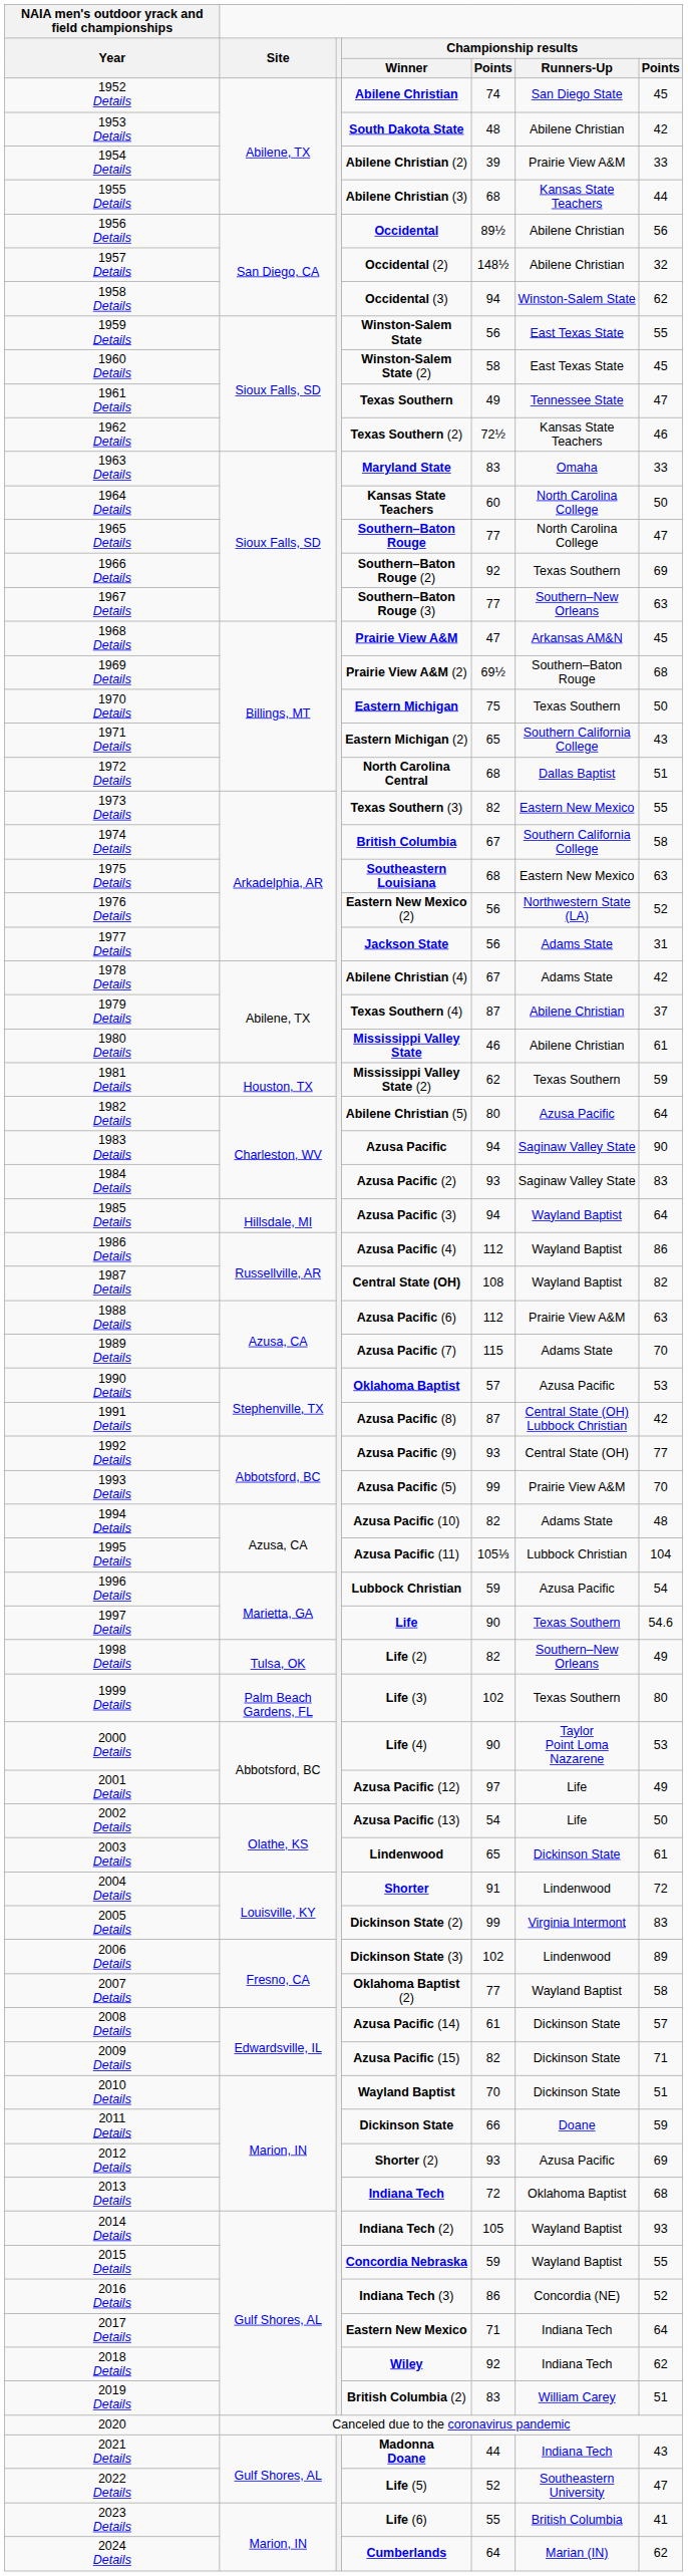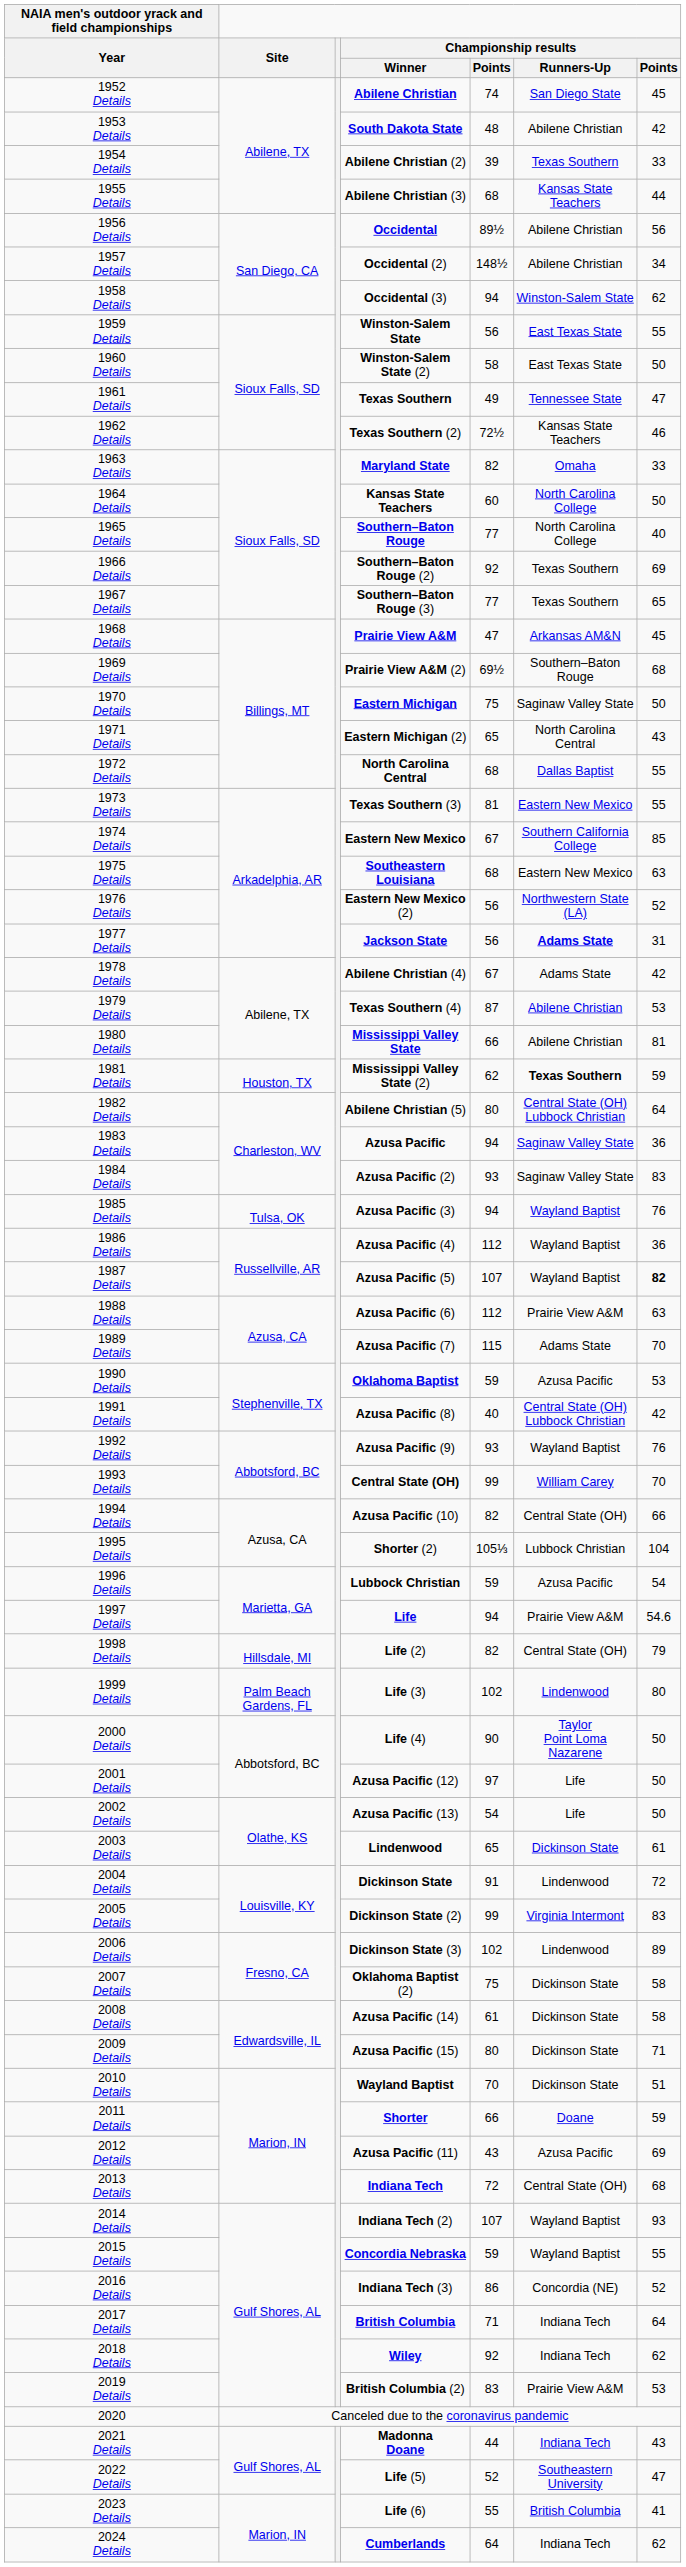 <table class="wikitable" style="text-align:center">
 <tr>
 <th style=>NAIA men's outdoor yrack and field championships</th>
 </tr>
 <tr>
 <th rowspan="2">Year</th>
 <th rowspan="2">Site</th>
 <th rowspan="2"></th>
 <th colspan=4>Championship results</th>
 </tr>
 <tr>
 <th>Winner</th>
 <th>Points</th>
 <th>Runners-Up</th>
 <th>Points</th>
 </tr>
 <tr>
 <td>1952 <br> <em><a href='#'>Details</a></em></td>
 <td rowspan="4"><br><a href='#'>Abilene, TX</a></td>
 <th rowspan=68></th>
 <td><strong><a href='#'>Abilene Christian</a></strong></td>
 <td>74</td>
 <td><a href='#'>San Diego State</a></td>
 <td>45</td>
 </tr>
 <tr>
 <td>1953 <br> <em><a href='#'>Details</a></em></td>
 <td><strong><a href='#'>South Dakota State</a></strong></td>
 <td>48</td>
 <td>Abilene Christian</td>
 <td>42</td>
 </tr>
 <tr>
 <td>1954 <br> <em><a href='#'>Details</a></em></td>
 <td><strong>Abilene Christian</strong> (2)</td>
 <td>39</td>
-<td>Prairie View A&M</td>
+<td><a href='#'>Texas Southern</a></td>
 <td>33</td>
 </tr>
 <tr>
 <td>1955 <br> <em><a href='#'>Details</a></em></td>
 <td><strong>Abilene Christian</strong> (3)</td>
 <td>68</td>
 <td><a href='#'>Kansas State Teachers</a></td>
 <td>44</td>
 </tr>
 <tr>
 <td>1956 <br> <em><a href='#'>Details</a></em></td>
 <td rowspan="3"><br><a href='#'>San Diego, CA</a></td>
 <td><strong><a href='#'>Occidental</a></strong></td>
 <td>89½</td>
 <td>Abilene Christian</td>
 <td>56</td>
 </tr>
 <tr>
 <td>1957 <br> <em><a href='#'>Details</a></em></td>
 <td><strong>Occidental</strong> (2)</td>
 <td>148½</td>
 <td>Abilene Christian</td>
-<td>32</td>
+<td>34</td>
 </tr>
 <tr>
 <td>1958 <br> <em><a href='#'>Details</a></em></td>
 <td><strong>Occidental</strong> (3)</td>
 <td>94</td>
 <td><a href='#'>Winston-Salem State</a></td>
 <td>62</td>
 </tr>
 <tr>
 <td>1959 <br> <em><a href='#'>Details</a></em></td>
 <td rowspan="4"><br><a href='#'>Sioux Falls, SD</a></td>
 <td><strong>Winston-Salem State</strong></td>
 <td>56</td>
 <td><a href='#'>East Texas State</a></td>
 <td>55</td>
 </tr>
 <tr>
 <td>1960 <br> <em><a href='#'>Details</a></em></td>
 <td><strong>Winston-Salem State</strong> (2)</td>
 <td>58</td>
 <td>East Texas State</td>
-<td>45</td>
+<td>50</td>
 </tr>
 <tr>
 <td>1961 <br> <em><a href='#'>Details</a></em></td>
 <td><strong>Texas Southern</strong></td>
 <td>49</td>
 <td><a href='#'>Tennessee State</a></td>
 <td>47</td>
 </tr>
 <tr>
 <td>1962 <br> <em><a href='#'>Details</a></em></td>
 <td><strong>Texas Southern</strong> (2)</td>
 <td>72½</td>
 <td>Kansas State Teachers</td>
 <td>46</td>
 </tr>
 <tr>
 <td>1963 <br> <em><a href='#'>Details</a></em></td>
 <td rowspan="5"><br><a href='#'>Sioux Falls, SD</a></td>
 <td><strong><a href='#'>Maryland State</a></strong></td>
-<td>83</td>
+<td>82</td>
 <td><a href='#'>Omaha</a></td>
 <td>33</td>
 </tr>
 <tr>
 <td>1964 <br> <em><a href='#'>Details</a></em></td>
 <td><strong>Kansas State Teachers</strong></td>
 <td>60</td>
 <td><a href='#'>North Carolina College</a></td>
 <td>50</td>
 </tr>
 <tr>
 <td>1965 <br> <em><a href='#'>Details</a></em></td>
 <td><strong><a href='#'>Southern–Baton Rouge</a></strong></td>
 <td>77</td>
 <td>North Carolina College</td>
-<td>47</td>
+<td>40</td>
 </tr>
 <tr>
 <td>1966 <br> <em><a href='#'>Details</a></em></td>
 <td><strong>Southern–Baton Rouge</strong> (2)</td>
 <td>92</td>
 <td>Texas Southern</td>
 <td>69</td>
 </tr>
 <tr>
 <td>1967 <br> <em><a href='#'>Details</a></em></td>
 <td><strong>Southern–Baton Rouge</strong> (3)</td>
 <td>77</td>
-<td><a href='#'>Southern–New Orleans</a></td>
-<td>63</td>
+<td>Texas Southern</td>
+<td>65</td>
 </tr>
 <tr>
 <td>1968 <br> <em><a href='#'>Details</a></em></td>
 <td rowspan="5"><br><a href='#'>Billings, MT</a></td>
 <td><strong><a href='#'>Prairie View A&M</a></strong></td>
 <td>47</td>
 <td><a href='#'>Arkansas AM&N</a></td>
 <td>45</td>
 </tr>
 <tr>
 <td>1969 <br> <em><a href='#'>Details</a></em></td>
 <td><strong>Prairie View A&M</strong> (2)</td>
 <td>69½</td>
 <td>Southern–Baton Rouge</td>
 <td>68</td>
 </tr>
 <tr>
 <td>1970 <br> <em><a href='#'>Details</a></em></td>
 <td><strong><a href='#'>Eastern Michigan</a></strong></td>
 <td>75</td>
-<td>Texas Southern</td>
+<td>Saginaw Valley State</td>
 <td>50</td>
 </tr>
 <tr>
 <td>1971 <br> <em><a href='#'>Details</a></em></td>
 <td><strong>Eastern Michigan</strong> (2)</td>
 <td>65</td>
-<td><a href='#'>Southern California College</a></td>
+<td>North Carolina Central</td>
 <td>43</td>
 </tr>
 <tr>
 <td>1972 <br> <em><a href='#'>Details</a></em></td>
 <td><strong>North Carolina Central</strong></td>
 <td>68</td>
 <td><a href='#'>Dallas Baptist</a></td>
-<td>51</td>
+<td>55</td>
 </tr>
 <tr>
 <td>1973 <br> <em><a href='#'>Details</a></em></td>
 <td rowspan="5"><br><a href='#'>Arkadelphia, AR</a></td>
 <td><strong>Texas Southern</strong> (3)</td>
-<td>82</td>
+<td>81</td>
 <td><a href='#'>Eastern New Mexico</a></td>
 <td>55</td>
 </tr>
 <tr>
 <td>1974 <br> <em><a href='#'>Details</a></em></td>
-<td><strong><a href='#'>British Columbia</a></strong></td>
+<td><strong>Eastern New Mexico</strong></td>
 <td>67</td>
 <td><a href='#'>Southern California College</a></td>
-<td>58</td>
+<td>85</td>
 </tr>
 <tr>
 <td>1975 <br> <em><a href='#'>Details</a></em></td>
 <td><strong><a href='#'>Southeastern Louisiana</a></strong></td>
 <td>68</td>
 <td>Eastern New Mexico</td>
 <td>63</td>
 </tr>
 <tr>
 <td>1976 <br> <em><a href='#'>Details</a></em></td>
 <td><strong>Eastern New Mexico</strong> (2)</td>
 <td>56</td>
 <td><a href='#'>Northwestern State (LA)</a></td>
 <td>52</td>
 </tr>
 <tr>
 <td>1977 <br> <em><a href='#'>Details</a></em></td>
 <td><strong><a href='#'>Jackson State</a></strong></td>
 <td>56</td>
-<td><a href='#'>Adams State</a></td>
+<td><strong><a href='#'>Adams State</a></strong></td>
 <td>31</td>
 </tr>
 <tr>
 <td>1978 <br> <em><a href='#'>Details</a></em></td>
 <td rowspan="3"><br>Abilene, TX</td>
 <td><strong>Abilene Christian</strong> (4)</td>
 <td>67</td>
 <td>Adams State</td>
 <td>42</td>
 </tr>
 <tr>
 <td>1979 <br> <em><a href='#'>Details</a></em></td>
 <td><strong>Texas Southern</strong> (4)</td>
 <td>87</td>
 <td><a href='#'>Abilene Christian</a></td>
-<td>37</td>
+<td>53</td>
 </tr>
 <tr>
 <td>1980 <br> <em><a href='#'>Details</a></em></td>
 <td><strong><a href='#'>Mississippi Valley State</a></strong></td>
-<td>46</td>
+<td>66</td>
 <td>Abilene Christian</td>
-<td>61</td>
+<td>81</td>
 </tr>
 <tr>
 <td>1981 <br> <em><a href='#'>Details</a></em></td>
 <td><br><a href='#'>Houston, TX</a></td>
 <td><strong>Mississippi Valley State</strong> (2)</td>
 <td>62</td>
-<td>Texas Southern</td>
+<td><strong>Texas Southern</strong></td>
 <td>59</td>
 </tr>
 <tr>
 <td>1982 <br> <em><a href='#'>Details</a></em></td>
 <td rowspan="3"><br><a href='#'>Charleston, WV</a></td>
 <td><strong>Abilene Christian</strong> (5)</td>
 <td>80</td>
-<td><a href='#'>Azusa Pacific</a></td>
+<td><a href='#'>Central State (OH)</a><br><a href='#'>Lubbock Christian</a></td>
 <td>64</td>
 </tr>
 <tr>
 <td>1983 <br> <em><a href='#'>Details</a></em></td>
 <td><strong>Azusa Pacific</strong></td>
 <td>94</td>
 <td><a href='#'>Saginaw Valley State</a></td>
-<td>90</td>
+<td>36</td>
 </tr>
 <tr>
 <td>1984 <br> <em><a href='#'>Details</a></em></td>
 <td><strong>Azusa Pacific</strong> (2)</td>
 <td>93</td>
 <td>Saginaw Valley State</td>
 <td>83</td>
 </tr>
 <tr>
 <td>1985 <br> <em><a href='#'>Details</a></em></td>
-<td><br><a href='#'>Hillsdale, MI</a></td>
+<td><br><a href='#'>Tulsa, OK</a></td>
 <td><strong>Azusa Pacific</strong> (3)</td>
 <td>94</td>
 <td><a href='#'>Wayland Baptist</a></td>
-<td>64</td>
+<td>76</td>
 </tr>
 <tr>
 <td>1986 <br> <em><a href='#'>Details</a></em></td>
 <td rowspan="2"><br><a href='#'>Russellville, AR</a></td>
 <td><strong>Azusa Pacific</strong> (4)</td>
 <td>112</td>
 <td>Wayland Baptist</td>
-<td>86</td>
+<td>36</td>
 </tr>
 <tr>
 <td>1987 <br> <em><a href='#'>Details</a></em></td>
-<td><strong>Central State (OH)</strong></td>
-<td>108</td>
+<td><strong>Azusa Pacific</strong> (5)</td>
+<td>107</td>
 <td>Wayland Baptist</td>
-<td>82</td>
+<td><strong>82</strong></td>
 </tr>
 <tr>
 <td>1988 <br> <em><a href='#'>Details</a></em></td>
 <td rowspan="2"><br><a href='#'>Azusa, CA</a></td>
 <td><strong>Azusa Pacific</strong> (6)</td>
 <td>112</td>
 <td>Prairie View A&M</td>
 <td>63</td>
 </tr>
 <tr>
 <td>1989 <br> <em><a href='#'>Details</a></em></td>
 <td><strong>Azusa Pacific</strong> (7)</td>
 <td>115</td>
 <td>Adams State</td>
 <td>70</td>
 </tr>
 <tr>
 <td>1990 <br> <em><a href='#'>Details</a></em></td>
 <td rowspan="2"><br><a href='#'>Stephenville, TX</a></td>
 <td><strong><a href='#'>Oklahoma Baptist</a></strong></td>
-<td>57</td>
+<td>59</td>
 <td>Azusa Pacific</td>
 <td>53</td>
 </tr>
 <tr>
 <td>1991 <br> <em><a href='#'>Details</a></em></td>
 <td><strong>Azusa Pacific</strong> (8)</td>
-<td>87</td>
+<td>40</td>
 <td><a href='#'>Central State (OH)</a><br><a href='#'>Lubbock Christian</a></td>
 <td>42</td>
 </tr>
 <tr>
 <td>1992 <br> <em><a href='#'>Details</a></em></td>
 <td rowspan="2"><br><a href='#'>Abbotsford, BC</a></td>
 <td><strong>Azusa Pacific</strong> (9)</td>
 <td>93</td>
-<td>Central State (OH)</td>
-<td>77</td>
+<td>Wayland Baptist</td>
+<td>76</td>
 </tr>
 <tr>
 <td>1993 <br> <em><a href='#'>Details</a></em></td>
-<td><strong>Azusa Pacific</strong> (5)</td>
+<td><strong>Central State (OH)</strong></td>
 <td>99</td>
-<td>Prairie View A&M</td>
+<td><a href='#'>William Carey</a></td>
 <td>70</td>
 </tr>
 <tr>
 <td>1994 <br> <em><a href='#'>Details</a></em></td>
 <td rowspan="2"><br>Azusa, CA</td>
 <td><strong>Azusa Pacific</strong> (10)</td>
 <td>82</td>
-<td>Adams State</td>
-<td>48</td>
+<td>Central State (OH)</td>
+<td>66</td>
 </tr>
 <tr>
 <td>1995 <br> <em><a href='#'>Details</a></em></td>
-<td><strong>Azusa Pacific</strong> (11)</td>
+<td><strong>Shorter</strong> (2)</td>
 <td>105⅓</td>
 <td>Lubbock Christian</td>
 <td>104</td>
 </tr>
 <tr>
 <td>1996 <br> <em><a href='#'>Details</a></em></td>
 <td rowspan="2"><br><a href='#'>Marietta, GA</a></td>
 <td><strong>Lubbock Christian</strong></td>
 <td>59</td>
 <td>Azusa Pacific</td>
 <td>54</td>
 </tr>
 <tr>
 <td>1997 <br> <em><a href='#'>Details</a></em></td>
 <td><strong><a href='#'>Life</a></strong></td>
-<td>90</td>
-<td><a href='#'>Texas Southern</a></td>
+<td>94</td>
+<td>Prairie View A&M</td>
 <td>54.6</td>
 </tr>
 <tr>
 <td>1998 <br> <em><a href='#'>Details</a></em></td>
-<td><br><a href='#'>Tulsa, OK</a></td>
+<td><br><a href='#'>Hillsdale, MI</a></td>
 <td><strong>Life</strong> (2)</td>
 <td>82</td>
-<td><a href='#'>Southern–New Orleans</a></td>
-<td>49</td>
+<td>Central State (OH)</td>
+<td>79</td>
 </tr>
 <tr>
 <td>1999 <br> <em><a href='#'>Details</a></em></td>
 <td><br><a href='#'>Palm Beach Gardens, FL</a></td>
 <td><strong>Life</strong> (3)</td>
 <td>102</td>
-<td>Texas Southern</td>
+<td><a href='#'>Lindenwood</a></td>
 <td>80</td>
 </tr>
 <tr>
 <td>2000 <br> <em><a href='#'>Details</a></em></td>
 <td rowspan="2"><br>Abbotsford, BC</td>
 <td><strong>Life</strong> (4)</td>
 <td>90</td>
 <td><a href='#'>Taylor</a><br><a href='#'>Point Loma Nazarene</a></td>
-<td>53</td>
+<td>50</td>
 </tr>
 <tr>
 <td>2001 <br> <em><a href='#'>Details</a></em></td>
 <td><strong>Azusa Pacific</strong> (12)</td>
 <td>97</td>
 <td>Life</td>
-<td>49</td>
+<td>50</td>
 </tr>
 <tr>
 <td>2002 <br> <em><a href='#'>Details</a></em></td>
 <td rowspan="2"><br><a href='#'>Olathe, KS</a></td>
 <td><strong>Azusa Pacific</strong> (13)</td>
 <td>54</td>
 <td>Life</td>
 <td>50</td>
 </tr>
 <tr>
 <td>2003 <br> <em><a href='#'>Details</a></em></td>
 <td><strong>Lindenwood</strong></td>
 <td>65</td>
 <td><a href='#'>Dickinson State</a></td>
 <td>61</td>
 </tr>
 <tr>
 <td>2004 <br> <em><a href='#'>Details</a></em></td>
 <td rowspan="2"><br><a href='#'>Louisville, KY</a></td>
-<td><strong><a href='#'>Shorter</a></strong></td>
+<td><strong>Dickinson State</strong></td>
 <td>91</td>
 <td>Lindenwood</td>
 <td>72</td>
 </tr>
 <tr>
 <td>2005 <br> <em><a href='#'>Details</a></em></td>
 <td><strong>Dickinson State</strong> (2)</td>
 <td>99</td>
 <td><a href='#'>Virginia Intermont</a></td>
 <td>83</td>
 </tr>
 <tr>
 <td>2006 <br> <em><a href='#'>Details</a></em></td>
 <td rowspan="2"><br><a href='#'>Fresno, CA</a></td>
 <td><strong>Dickinson State</strong> (3)</td>
 <td>102</td>
 <td>Lindenwood</td>
 <td>89</td>
 </tr>
 <tr>
 <td>2007 <br> <em><a href='#'>Details</a></em></td>
 <td><strong>Oklahoma Baptist</strong> (2)</td>
-<td>77</td>
-<td>Wayland Baptist</td>
+<td>75</td>
+<td>Dickinson State</td>
 <td>58</td>
 </tr>
 <tr>
 <td>2008 <br> <em><a href='#'>Details</a></em></td>
 <td rowspan="2"><br><a href='#'>Edwardsville, IL</a></td>
 <td><strong>Azusa Pacific</strong> (14)</td>
 <td>61</td>
 <td>Dickinson State</td>
-<td>57</td>
+<td>58</td>
 </tr>
 <tr>
 <td>2009 <br> <em><a href='#'>Details</a></em></td>
 <td><strong>Azusa Pacific</strong> (15)</td>
-<td>82</td>
+<td>80</td>
 <td>Dickinson State</td>
 <td>71</td>
 </tr>
 <tr>
 <td>2010 <br> <em><a href='#'>Details</a></em></td>
 <td rowspan="4"><br><a href='#'>Marion, IN</a></td>
 <td><strong>Wayland Baptist</strong></td>
 <td>70</td>
 <td>Dickinson State</td>
 <td>51</td>
 </tr>
 <tr>
 <td>2011 <br> <em><a href='#'>Details</a></em></td>
-<td><strong>Dickinson State</strong></td>
+<td><strong><a href='#'>Shorter</a></strong></td>
 <td>66</td>
 <td><a href='#'>Doane</a></td>
 <td>59</td>
 </tr>
 <tr>
 <td>2012 <br> <em><a href='#'>Details</a></em></td>
-<td><strong>Shorter</strong> (2)</td>
-<td>93</td>
+<td><strong>Azusa Pacific</strong> (11)</td>
+<td>43</td>
 <td>Azusa Pacific</td>
 <td>69</td>
 </tr>
 <tr>
 <td>2013 <br> <em><a href='#'>Details</a></em></td>
 <td><strong><a href='#'>Indiana Tech</a></strong></td>
 <td>72</td>
-<td>Oklahoma Baptist</td>
+<td>Central State (OH)</td>
 <td>68</td>
 </tr>
 <tr>
 <td>2014 <br> <em><a href='#'>Details</a></em></td>
 <td rowspan="6"><br><a href='#'>Gulf Shores, AL</a></td>
 <td><strong>Indiana Tech</strong> (2)</td>
-<td>105</td>
+<td>107</td>
 <td>Wayland Baptist</td>
 <td>93</td>
 </tr>
 <tr>
 <td>2015 <br> <em><a href='#'>Details</a></em></td>
 <td><strong><a href='#'>Concordia Nebraska</a></strong></td>
 <td>59</td>
 <td>Wayland Baptist</td>
 <td>55</td>
 </tr>
 <tr>
 <td>2016 <br> <em><a href='#'>Details</a></em></td>
 <td><strong>Indiana Tech</strong> (3)</td>
 <td>86</td>
 <td>Concordia (NE)</td>
 <td>52</td>
 </tr>
 <tr>
 <td>2017 <br> <em><a href='#'>Details</a></em></td>
-<td><strong>Eastern New Mexico</strong></td>
+<td><strong><a href='#'>British Columbia</a></strong></td>
 <td>71</td>
 <td>Indiana Tech</td>
 <td>64</td>
 </tr>
 <tr>
 <td>2018 <br> <em><a href='#'>Details</a></em></td>
 <td><strong><a href='#'>Wiley</a></strong></td>
 <td>92</td>
 <td>Indiana Tech</td>
 <td>62</td>
 </tr>
 <tr>
 <td>2019 <br> <em><a href='#'>Details</a></em></td>
 <td><strong>British Columbia</strong> (2)</td>
 <td>83</td>
-<td><a href='#'>William Carey</a></td>
-<td>51</td>
+<td>Prairie View A&M</td>
+<td>53</td>
 </tr>
 <tr>
 <td>2020</td>
 <td colspan=6>Canceled due to the <a href='#'>coronavirus pandemic</a></td>
 </tr>
 <tr>
 <td>2021 <br> <em><a href='#'>Details</a></em></td>
 <td rowspan="2"><br><a href='#'>Gulf Shores, AL</a></td>
 <th rowspan="4"></th>
 <td><strong>Madonna</strong> <br> <strong><a href='#'>Doane</a></strong></td>
 <td>44</td>
 <td><a href='#'>Indiana Tech</a></td>
 <td>43</td>
 </tr>
 <tr>
 <td>2022 <br> <em><a href='#'>Details</a></em></td>
 <td><strong>Life</strong> (5)</td>
 <td>52</td>
 <td><a href='#'>Southeastern University</a></td>
 <td>47</td>
 </tr>
 <tr>
 <td>2023 <br> <em><a href='#'>Details</a></em></td>
 <td rowspan="2"><br><a href='#'>Marion, IN</a></td>
 <td><strong>Life</strong> (6)</td>
 <td>55</td>
 <td><a href='#'>British Columbia</a></td>
 <td>41</td>
 </tr>
 <tr>
 <td>2024 <br> <em><a href='#'>Details</a></em></td>
 <td><strong><a href='#'>Cumberlands</a></strong></td>
 <td>64</td>
-<td><a href='#'>Marian (IN)</a></td>
+<td>Indiana Tech</td>
 <td>62</td>
 </tr>
 </table>
